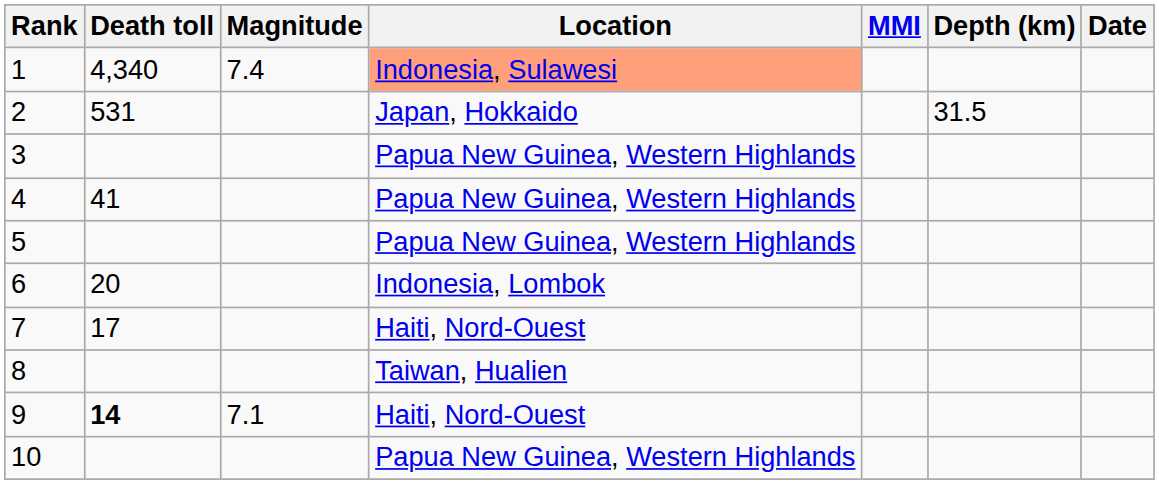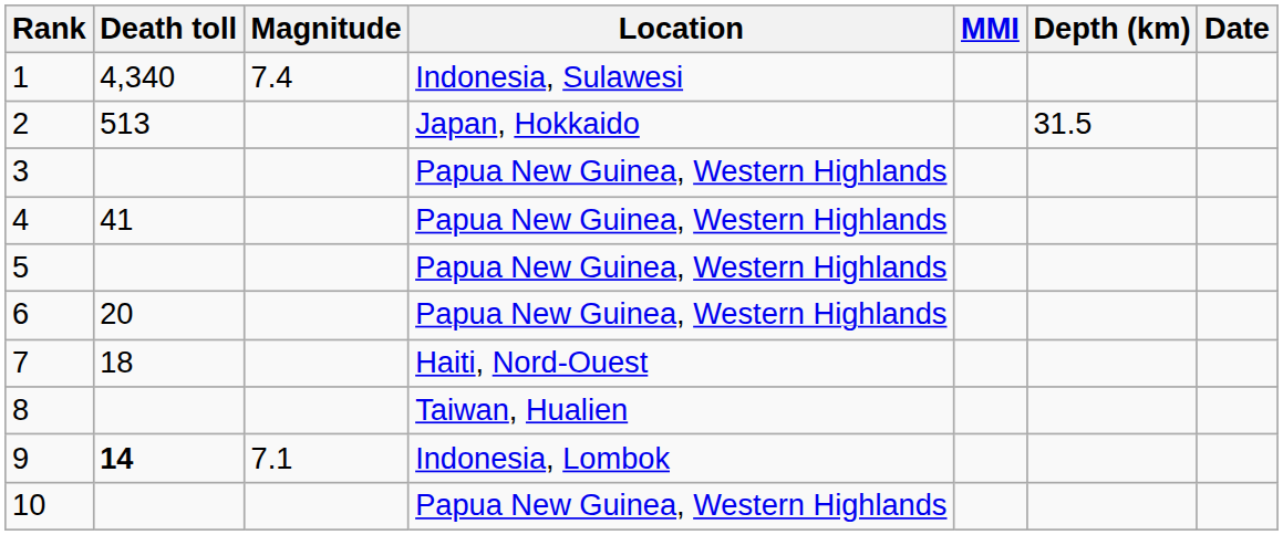 <table class="sortable wikitable" style="font-size:100%;">
 <tr>
 <th>Rank</th>
 <th>Death toll</th>
 <th>Magnitude</th>
 <th>Location</th>
 <th><a href='#'>MMI</a></th>
 <th>Depth (km)</th>
 <th>Date</th>
 </tr>
 <tr>
 <td>1</td>
 <td>4,340</td>
 <td>7.4</td>
-<td style="background: lightsalmon;"> <a href='#'>Indonesia</a>, <a href='#'>Sulawesi</a></td>
+<td> <a href='#'>Indonesia</a>, <a href='#'>Sulawesi</a></td>
 <td></td>
 <td></td>
 <td></td>
 </tr>
 <tr>
 <td>2</td>
-<td>531</td>
+<td>513</td>
 <td></td>
 <td> <a href='#'>Japan</a>, <a href='#'>Hokkaido</a></td>
 <td></td>
 <td>31.5</td>
 <td></td>
 </tr>
 <tr>
 <td>3</td>
 <td></td>
 <td></td>
 <td> <a href='#'>Papua New Guinea</a>, <a href='#'>Western Highlands</a></td>
 <td></td>
 <td></td>
 <td></td>
 </tr>
 <tr>
 <td>4</td>
 <td>41</td>
 <td></td>
 <td> <a href='#'>Papua New Guinea</a>, <a href='#'>Western Highlands</a></td>
 <td></td>
 <td></td>
 <td></td>
 </tr>
 <tr>
 <td>5</td>
 <td></td>
 <td></td>
 <td> <a href='#'>Papua New Guinea</a>, <a href='#'>Western Highlands</a></td>
 <td></td>
 <td></td>
 <td></td>
 </tr>
 <tr>
 <td>6</td>
 <td>20</td>
 <td></td>
-<td> <a href='#'>Indonesia</a>, <a href='#'>Lombok</a></td>
+<td> <a href='#'>Papua New Guinea</a>, <a href='#'>Western Highlands</a></td>
 <td></td>
 <td></td>
 <td></td>
 </tr>
 <tr>
 <td>7</td>
-<td>17</td>
+<td>18</td>
 <td></td>
 <td> <a href='#'>Haiti</a>, <a href='#'>Nord-Ouest</a></td>
 <td></td>
 <td></td>
 <td></td>
 </tr>
 <tr>
 <td>8</td>
 <td></td>
 <td></td>
 <td> <a href='#'>Taiwan</a>, <a href='#'>Hualien</a></td>
 <td></td>
 <td></td>
 <td></td>
 </tr>
 <tr>
 <td>9</td>
 <td><strong>14</strong></td>
 <td>7.1</td>
-<td> <a href='#'>Haiti</a>, <a href='#'>Nord-Ouest</a></td>
+<td> <a href='#'>Indonesia</a>, <a href='#'>Lombok</a></td>
 <td></td>
 <td></td>
 <td></td>
 </tr>
 <tr>
 <td>10</td>
 <td></td>
 <td></td>
 <td> <a href='#'>Papua New Guinea</a>, <a href='#'>Western Highlands</a></td>
 <td></td>
 <td></td>
 <td></td>
 </tr>
 </table>
